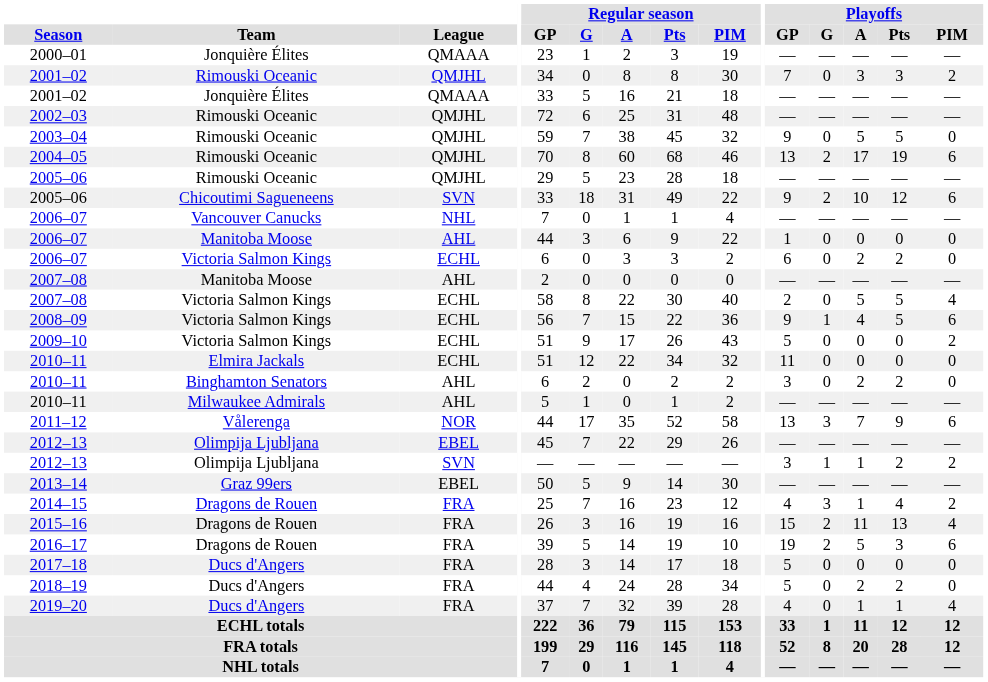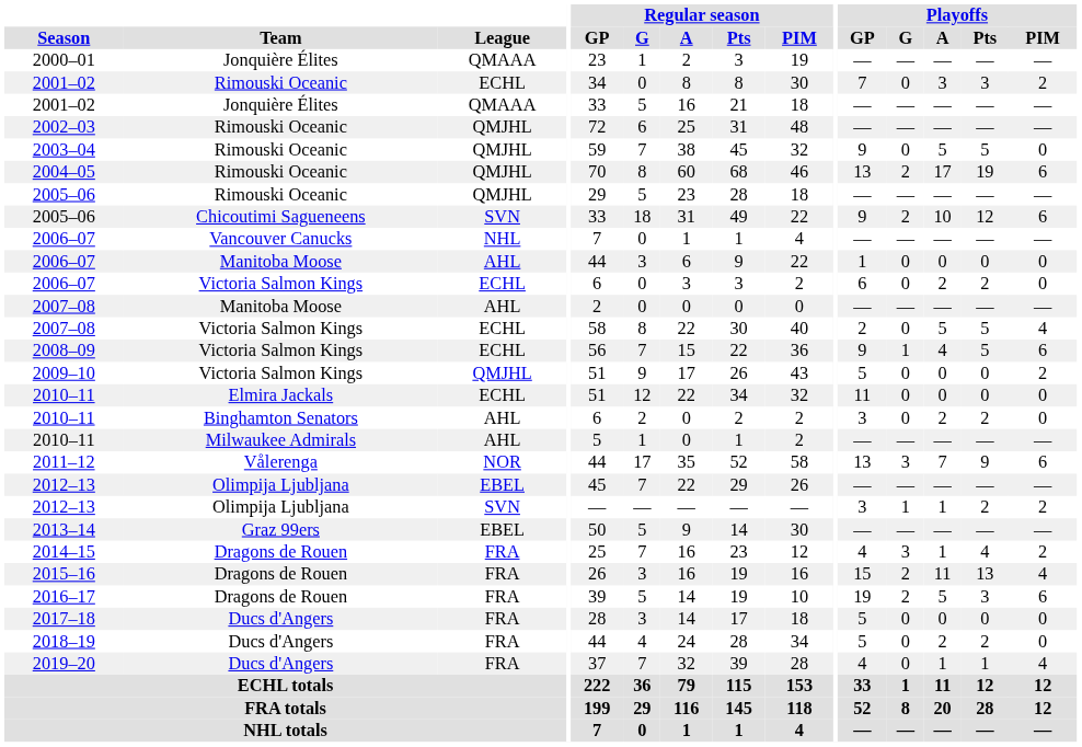 <table border="0" cellpadding="1" cellspacing="0" style="text-align:center; width:60em">
 <tr bgcolor="#e0e0e0">
 <th colspan="3" bgcolor="#ffffff"></th>
 <th rowspan="100" bgcolor="#ffffff"></th>
 <th colspan="5"><a href='#'>Regular season</a></th>
 <th rowspan="100" bgcolor="#ffffff"></th>
 <th colspan="5"><a href='#'>Playoffs</a></th>
 </tr>
 <tr bgcolor="#e0e0e0">
 <th><a href='#'>Season</a></th>
 <th>Team</th>
 <th>League</th>
 <th>GP</th>
 <th><a href='#'>G</a></th>
 <th><a href='#'>A</a></th>
 <th><a href='#'>Pts</a></th>
 <th><a href='#'>PIM</a></th>
 <th>GP</th>
 <th>G</th>
 <th>A</th>
 <th>Pts</th>
 <th>PIM</th>
 </tr>
 <tr>
 <td>2000–01</td>
 <td>Jonquière Élites</td>
 <td>QMAAA</td>
 <td>23</td>
 <td>1</td>
 <td>2</td>
 <td>3</td>
 <td>19</td>
 <td>—</td>
 <td>—</td>
 <td>—</td>
 <td>—</td>
 <td>—</td>
 </tr>
 <tr bgcolor="#f0f0f0">
 <td><a href='#'>2001–02</a></td>
 <td><a href='#'>Rimouski Oceanic</a></td>
-<td><a href='#'>QMJHL</a></td>
+<td>ECHL</td>
 <td>34</td>
 <td>0</td>
 <td>8</td>
 <td>8</td>
 <td>30</td>
 <td>7</td>
 <td>0</td>
 <td>3</td>
 <td>3</td>
 <td>2</td>
 </tr>
 <tr>
 <td>2001–02</td>
 <td>Jonquière Élites</td>
 <td>QMAAA</td>
 <td>33</td>
 <td>5</td>
 <td>16</td>
 <td>21</td>
 <td>18</td>
 <td>—</td>
 <td>—</td>
 <td>—</td>
 <td>—</td>
 <td>—</td>
 </tr>
 <tr bgcolor="#f0f0f0">
 <td><a href='#'>2002–03</a></td>
 <td>Rimouski Oceanic</td>
 <td>QMJHL</td>
 <td>72</td>
 <td>6</td>
 <td>25</td>
 <td>31</td>
 <td>48</td>
 <td>—</td>
 <td>—</td>
 <td>—</td>
 <td>—</td>
 <td>—</td>
 </tr>
 <tr>
 <td><a href='#'>2003–04</a></td>
 <td>Rimouski Oceanic</td>
 <td>QMJHL</td>
 <td>59</td>
 <td>7</td>
 <td>38</td>
 <td>45</td>
 <td>32</td>
 <td>9</td>
 <td>0</td>
 <td>5</td>
 <td>5</td>
 <td>0</td>
 </tr>
 <tr bgcolor="#f0f0f0">
 <td><a href='#'>2004–05</a></td>
 <td>Rimouski Oceanic</td>
 <td>QMJHL</td>
 <td>70</td>
 <td>8</td>
 <td>60</td>
 <td>68</td>
 <td>46</td>
 <td>13</td>
 <td>2</td>
 <td>17</td>
 <td>19</td>
 <td>6</td>
 </tr>
 <tr>
 <td><a href='#'>2005–06</a></td>
 <td>Rimouski Oceanic</td>
 <td>QMJHL</td>
 <td>29</td>
 <td>5</td>
 <td>23</td>
 <td>28</td>
 <td>18</td>
 <td>—</td>
 <td>—</td>
 <td>—</td>
 <td>—</td>
 <td>—</td>
 </tr>
 <tr bgcolor="#f0f0f0">
 <td>2005–06</td>
 <td><a href='#'>Chicoutimi Sagueneens</a></td>
 <td><a href='#'>SVN</a></td>
 <td>33</td>
 <td>18</td>
 <td>31</td>
 <td>49</td>
 <td>22</td>
 <td>9</td>
 <td>2</td>
 <td>10</td>
 <td>12</td>
 <td>6</td>
 </tr>
 <tr>
 <td><a href='#'>2006–07</a></td>
 <td><a href='#'>Vancouver Canucks</a></td>
 <td><a href='#'>NHL</a></td>
 <td>7</td>
 <td>0</td>
 <td>1</td>
 <td>1</td>
 <td>4</td>
 <td>—</td>
 <td>—</td>
 <td>—</td>
 <td>—</td>
 <td>—</td>
 </tr>
 <tr bgcolor="#f0f0f0">
 <td><a href='#'>2006–07</a></td>
 <td><a href='#'>Manitoba Moose</a></td>
 <td><a href='#'>AHL</a></td>
 <td>44</td>
 <td>3</td>
 <td>6</td>
 <td>9</td>
 <td>22</td>
 <td>1</td>
 <td>0</td>
 <td>0</td>
 <td>0</td>
 <td>0</td>
 </tr>
 <tr>
 <td><a href='#'>2006–07</a></td>
 <td><a href='#'>Victoria Salmon Kings</a></td>
 <td><a href='#'>ECHL</a></td>
 <td>6</td>
 <td>0</td>
 <td>3</td>
 <td>3</td>
 <td>2</td>
 <td>6</td>
 <td>0</td>
 <td>2</td>
 <td>2</td>
 <td>0</td>
 </tr>
 <tr bgcolor="#f0f0f0">
 <td><a href='#'>2007–08</a></td>
 <td>Manitoba Moose</td>
 <td>AHL</td>
 <td>2</td>
 <td>0</td>
 <td>0</td>
 <td>0</td>
 <td>0</td>
 <td>—</td>
 <td>—</td>
 <td>—</td>
 <td>—</td>
 <td>—</td>
 </tr>
 <tr>
 <td><a href='#'>2007–08</a></td>
 <td>Victoria Salmon Kings</td>
 <td>ECHL</td>
 <td>58</td>
 <td>8</td>
 <td>22</td>
 <td>30</td>
 <td>40</td>
 <td>2</td>
 <td>0</td>
 <td>5</td>
 <td>5</td>
 <td>4</td>
 </tr>
 <tr bgcolor="#f0f0f0">
 <td><a href='#'>2008–09</a></td>
 <td>Victoria Salmon Kings</td>
 <td>ECHL</td>
 <td>56</td>
 <td>7</td>
 <td>15</td>
 <td>22</td>
 <td>36</td>
 <td>9</td>
 <td>1</td>
 <td>4</td>
 <td>5</td>
 <td>6</td>
 </tr>
 <tr>
 <td><a href='#'>2009–10</a></td>
 <td>Victoria Salmon Kings</td>
-<td>ECHL</td>
+<td><a href='#'>QMJHL</a></td>
 <td>51</td>
 <td>9</td>
 <td>17</td>
 <td>26</td>
 <td>43</td>
 <td>5</td>
 <td>0</td>
 <td>0</td>
 <td>0</td>
 <td>2</td>
 </tr>
 <tr bgcolor="#f0f0f0">
 <td><a href='#'>2010–11</a></td>
 <td><a href='#'>Elmira Jackals</a></td>
 <td>ECHL</td>
 <td>51</td>
 <td>12</td>
 <td>22</td>
 <td>34</td>
 <td>32</td>
 <td>11</td>
 <td>0</td>
 <td>0</td>
 <td>0</td>
 <td>0</td>
 </tr>
 <tr>
 <td><a href='#'>2010–11</a></td>
 <td><a href='#'>Binghamton Senators</a></td>
 <td>AHL</td>
 <td>6</td>
 <td>2</td>
 <td>0</td>
 <td>2</td>
 <td>2</td>
 <td>3</td>
 <td>0</td>
 <td>2</td>
 <td>2</td>
 <td>0</td>
 </tr>
 <tr bgcolor="#f0f0f0">
 <td>2010–11</td>
 <td><a href='#'>Milwaukee Admirals</a></td>
 <td>AHL</td>
 <td>5</td>
 <td>1</td>
 <td>0</td>
 <td>1</td>
 <td>2</td>
 <td>—</td>
 <td>—</td>
 <td>—</td>
 <td>—</td>
 <td>—</td>
 </tr>
 <tr>
 <td><a href='#'>2011–12</a></td>
 <td><a href='#'>Vålerenga</a></td>
 <td><a href='#'>NOR</a></td>
 <td>44</td>
 <td>17</td>
 <td>35</td>
 <td>52</td>
 <td>58</td>
 <td>13</td>
 <td>3</td>
 <td>7</td>
 <td>9</td>
 <td>6</td>
 </tr>
 <tr bgcolor="#f0f0f0">
 <td><a href='#'>2012–13</a></td>
 <td><a href='#'>Olimpija Ljubljana</a></td>
 <td><a href='#'>EBEL</a></td>
 <td>45</td>
 <td>7</td>
 <td>22</td>
 <td>29</td>
 <td>26</td>
 <td>—</td>
 <td>—</td>
 <td>—</td>
 <td>—</td>
 <td>—</td>
 </tr>
 <tr>
 <td><a href='#'>2012–13</a></td>
 <td>Olimpija Ljubljana</td>
 <td><a href='#'>SVN</a></td>
 <td>—</td>
 <td>—</td>
 <td>—</td>
 <td>—</td>
 <td>—</td>
 <td>3</td>
 <td>1</td>
 <td>1</td>
 <td>2</td>
 <td>2</td>
 </tr>
 <tr bgcolor="#f0f0f0">
 <td><a href='#'>2013–14</a></td>
 <td><a href='#'>Graz 99ers</a></td>
 <td>EBEL</td>
 <td>50</td>
 <td>5</td>
 <td>9</td>
 <td>14</td>
 <td>30</td>
 <td>—</td>
 <td>—</td>
 <td>—</td>
 <td>—</td>
 <td>—</td>
 </tr>
 <tr>
 <td><a href='#'>2014–15</a></td>
 <td><a href='#'>Dragons de Rouen</a></td>
 <td><a href='#'>FRA</a></td>
 <td>25</td>
 <td>7</td>
 <td>16</td>
 <td>23</td>
 <td>12</td>
 <td>4</td>
 <td>3</td>
 <td>1</td>
 <td>4</td>
 <td>2</td>
 </tr>
 <tr bgcolor="#f0f0f0">
 <td><a href='#'>2015–16</a></td>
 <td>Dragons de Rouen</td>
 <td>FRA</td>
 <td>26</td>
 <td>3</td>
 <td>16</td>
 <td>19</td>
 <td>16</td>
 <td>15</td>
 <td>2</td>
 <td>11</td>
 <td>13</td>
 <td>4</td>
 </tr>
 <tr>
 <td><a href='#'>2016–17</a></td>
 <td>Dragons de Rouen</td>
 <td>FRA</td>
 <td>39</td>
 <td>5</td>
 <td>14</td>
 <td>19</td>
 <td>10</td>
 <td>19</td>
 <td>2</td>
 <td>5</td>
 <td>3</td>
 <td>6</td>
 </tr>
 <tr bgcolor="#f0f0f0">
 <td><a href='#'>2017–18</a></td>
 <td><a href='#'>Ducs d'Angers</a></td>
 <td>FRA</td>
 <td>28</td>
 <td>3</td>
 <td>14</td>
 <td>17</td>
 <td>18</td>
 <td>5</td>
 <td>0</td>
 <td>0</td>
 <td>0</td>
 <td>0</td>
 </tr>
 <tr>
 <td><a href='#'>2018–19</a></td>
 <td>Ducs d'Angers</td>
 <td>FRA</td>
 <td>44</td>
 <td>4</td>
 <td>24</td>
 <td>28</td>
 <td>34</td>
 <td>5</td>
 <td>0</td>
 <td>2</td>
 <td>2</td>
 <td>0</td>
 </tr>
 <tr bgcolor="#f0f0f0">
 <td><a href='#'>2019–20</a></td>
 <td><a href='#'>Ducs d'Angers</a></td>
 <td>FRA</td>
 <td>37</td>
 <td>7</td>
 <td>32</td>
 <td>39</td>
 <td>28</td>
 <td>4</td>
 <td>0</td>
 <td>1</td>
 <td>1</td>
 <td>4</td>
 </tr>
 <tr bgcolor="#e0e0e0">
 <th colspan="3">ECHL totals</th>
 <th>222</th>
 <th>36</th>
 <th>79</th>
 <th>115</th>
 <th>153</th>
 <th>33</th>
 <th>1</th>
 <th>11</th>
 <th>12</th>
 <th>12</th>
 </tr>
 <tr bgcolor="#e0e0e0">
 <th colspan="3">FRA totals</th>
 <th>199</th>
 <th>29</th>
 <th>116</th>
 <th>145</th>
 <th>118</th>
 <th>52</th>
 <th>8</th>
 <th>20</th>
 <th>28</th>
 <th>12</th>
 </tr>
 <tr bgcolor="#e0e0e0">
 <th colspan="3">NHL totals</th>
 <th>7</th>
 <th>0</th>
 <th>1</th>
 <th>1</th>
 <th>4</th>
 <th>—</th>
 <th>—</th>
 <th>—</th>
 <th>—</th>
 <th>—</th>
 </tr>
 </table>
